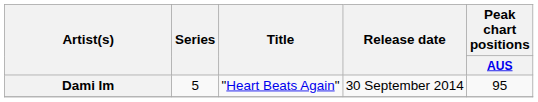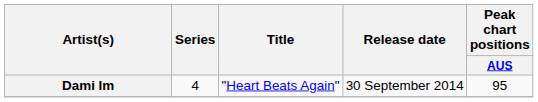 <table class="wikitable plainrowheaders" style="text-align:center;">
 <tr>
 <th scope="col" rowspan="2" style="width:12em;">Artist(s)</th>
 <th scope="col" rowspan="2">Series</th>
 <th scope="col" rowspan="2">Title</th>
 <th scope="col" rowspan="2">Release date</th>
 <th scope="col" colspan="1">Peak chart positions</th>
 </tr>
 <tr>
 <th scope="col" style="width:3em;font-size:90%;"><a href='#'>AUS</a><br></th>
 </tr>
 <tr>
 <th scope="row">Dami Im</th>
-<td>5</td>
+<td>4</td>
 <td style="text-align:left;">"<a href='#'>Heart Beats Again</a>"</td>
 <td style="text-align:left;">30 September 2014</td>
 <td>95</td>
 </tr>
 <tr>
 </tr>
 </table>
